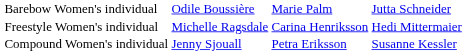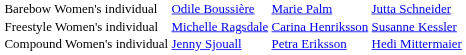 <table>
 <tr>
 <td>Barebow Women's individual<br></td>
 <td> <a href='#'>Odile Boussière</a></td>
 <td> <a href='#'>Marie Palm</a></td>
 <td> <a href='#'>Jutta Schneider</a></td>
 </tr>
 <tr>
 <td>Freestyle Women's individual<br></td>
 <td> <a href='#'>Michelle Ragsdale</a></td>
 <td> <a href='#'>Carina Henriksson</a></td>
-<td> <a href='#'>Hedi Mittermaier</a></td>
+<td> <a href='#'>Susanne Kessler</a></td>
 </tr>
 <tr>
 <td>Compound Women's individual<br></td>
 <td> <a href='#'>Jenny Sjouall</a></td>
 <td> <a href='#'>Petra Eriksson</a></td>
-<td> <a href='#'>Susanne Kessler</a></td>
+<td> <a href='#'>Hedi Mittermaier</a></td>
 </tr>
 </table>
